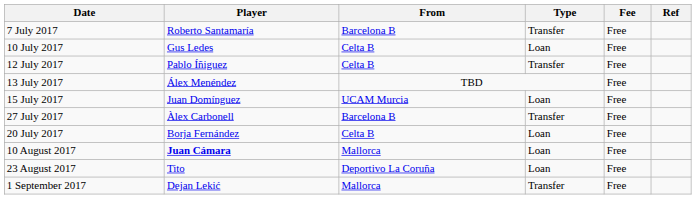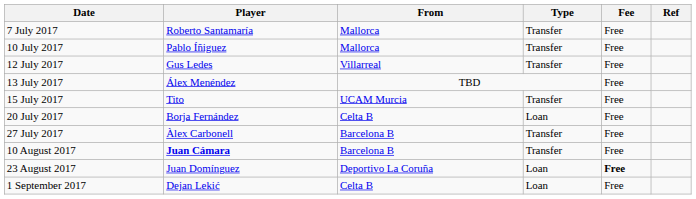 <table class="wikitable" style="width:80%;">
 <tr>
 <th>Date</th>
 <th>Player</th>
 <th>From</th>
 <th>Type</th>
 <th>Fee</th>
 <th>Ref</th>
 </tr>
 <tr>
 <td>7 July 2017</td>
 <td> <a href='#'>Roberto Santamaría</a></td>
-<td> <a href='#'>Barcelona B</a></td>
+<td> <a href='#'>Mallorca</a></td>
 <td>Transfer</td>
 <td>Free</td>
 <td></td>
 </tr>
 <tr>
 <td>10 July 2017</td>
-<td> <a href='#'>Gus Ledes</a></td>
-<td> <a href='#'>Celta B</a></td>
-<td>Loan</td>
+<td> <a href='#'>Pablo Íñiguez</a></td>
+<td> <a href='#'>Mallorca</a></td>
+<td>Transfer</td>
 <td>Free</td>
 <td></td>
 </tr>
 <tr>
 <td>12 July 2017</td>
-<td> <a href='#'>Pablo Íñiguez</a></td>
-<td> <a href='#'>Celta B</a></td>
+<td> <a href='#'>Gus Ledes</a></td>
+<td> <a href='#'>Villarreal</a></td>
 <td>Transfer</td>
 <td>Free</td>
 <td></td>
 </tr>
 <tr>
 <td>13 July 2017</td>
 <td> <a href='#'>Álex Menéndez</a></td>
 <td colspan="2" style="text-align:center;">TBD</td>
 <td>Free</td>
 <td></td>
 </tr>
 <tr>
 <td>15 July 2017</td>
-<td> <a href='#'>Juan Domínguez</a></td>
+<td> <a href='#'>Tito</a></td>
 <td> <a href='#'>UCAM Murcia</a></td>
+<td>Transfer</td>
+<td>Free</td>
+<td></td>
+</tr>
+<tr>
+<td>20 July 2017</td>
+<td> <a href='#'>Borja Fernández</a></td>
+<td> <a href='#'>Celta B</a></td>
 <td>Loan</td>
 <td>Free</td>
 <td></td>
 </tr>
 <tr>
 <td>27 July 2017</td>
 <td> <a href='#'>Àlex Carbonell</a></td>
 <td> <a href='#'>Barcelona B</a></td>
 <td>Transfer</td>
 <td>Free</td>
 <td></td>
 </tr>
 <tr>
-<td>20 July 2017</td>
-<td> <a href='#'>Borja Fernández</a></td>
+<td>10 August 2017</td>
+<td><strong> <a href='#'>Juan Cámara</a></strong></td>
+<td> <a href='#'>Barcelona B</a></td>
+<td>Transfer</td>
+<td>Free</td>
+<td></td>
+</tr>
+<tr>
+<td>23 August 2017</td>
+<td> <a href='#'>Juan Domínguez</a></td>
+<td> <a href='#'>Deportivo La Coruña</a></td>
+<td>Loan</td>
+<td><strong>Free</strong></td>
+<td></td>
+</tr>
+<tr>
+<td>1 September 2017</td>
+<td> <a href='#'>Dejan Lekić</a></td>
 <td> <a href='#'>Celta B</a></td>
 <td>Loan</td>
 <td>Free</td>
 <td></td>
 </tr>
-<tr>
-<td>10 August 2017</td>
-<td><strong> <a href='#'>Juan Cámara</a></strong></td>
-<td> <a href='#'>Mallorca</a></td>
-<td>Loan</td>
-<td>Free</td>
-<td></td>
-</tr>
-<tr>
-<td>23 August 2017</td>
-<td> <a href='#'>Tito</a></td>
-<td> <a href='#'>Deportivo La Coruña</a></td>
-<td>Loan</td>
-<td>Free</td>
-<td></td>
-</tr>
-<tr>
-<td>1 September 2017</td>
-<td> <a href='#'>Dejan Lekić</a></td>
-<td> <a href='#'>Mallorca</a></td>
-<td>Transfer</td>
-<td>Free</td>
-<td></td>
-</tr>
 </table>
